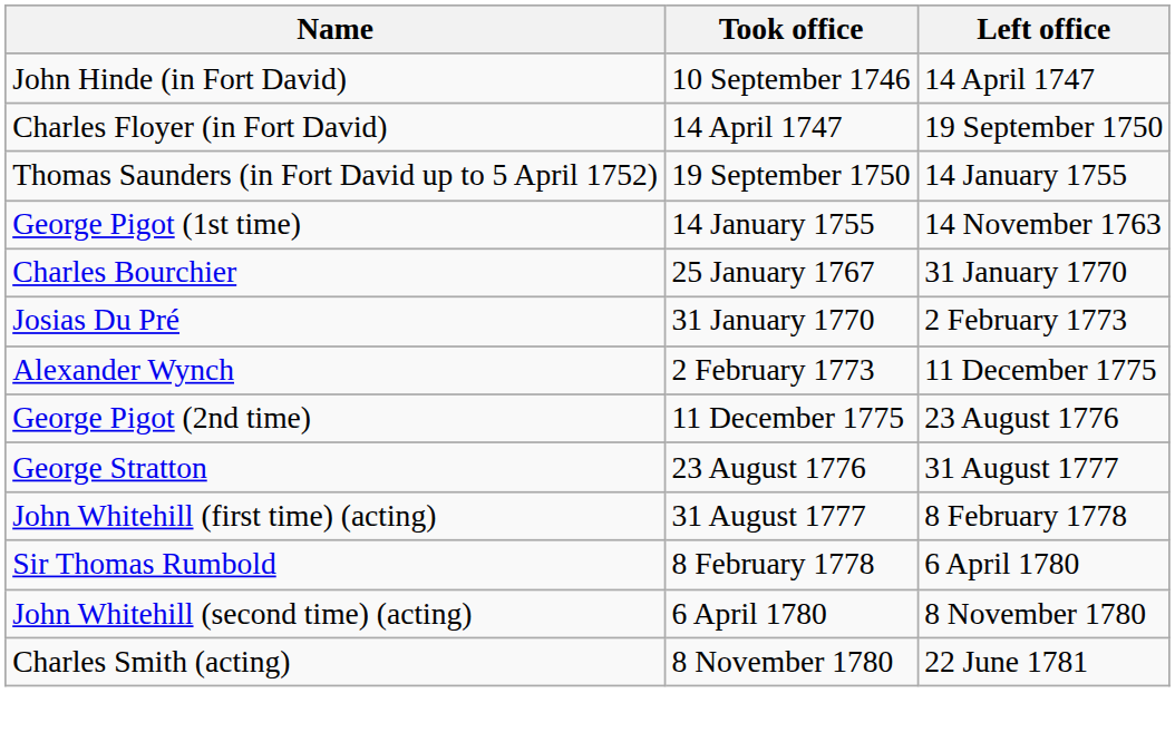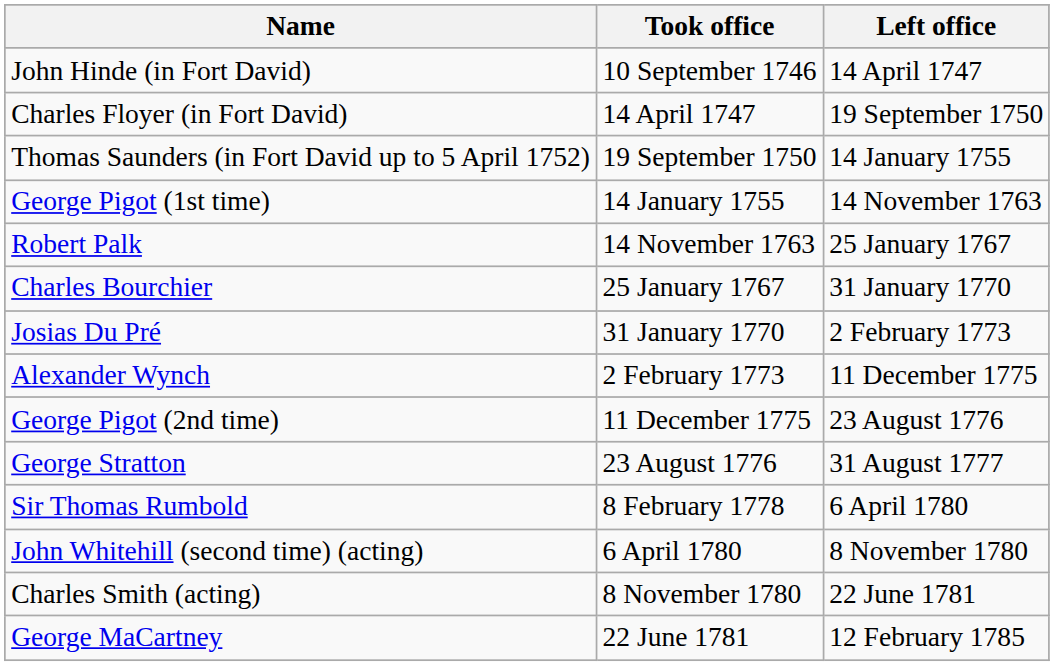 <table class="wikitable">
 <tr>
 <th>Name</th>
 <th>Took office</th>
 <th>Left office</th>
 </tr>
 <tr>
 <td>John Hinde (in Fort David)</td>
 <td>10 September 1746</td>
 <td>14 April 1747</td>
 </tr>
 <tr>
 <td>Charles Floyer (in Fort David)</td>
 <td>14 April 1747</td>
 <td>19 September 1750</td>
 </tr>
 <tr>
 <td>Thomas Saunders (in Fort David up to 5 April 1752)</td>
 <td>19 September 1750</td>
 <td>14 January 1755</td>
 </tr>
 <tr>
 <td><a href='#'>George Pigot</a> (1st time)</td>
 <td>14 January 1755</td>
 <td>14 November 1763</td>
 </tr>
 <tr>
+<td><a href='#'>Robert Palk</a></td>
+<td>14 November 1763</td>
+<td>25 January 1767</td>
+</tr>
+<tr>
 <td><a href='#'>Charles Bourchier</a></td>
 <td>25 January 1767</td>
 <td>31 January 1770</td>
 </tr>
 <tr>
 <td><a href='#'>Josias Du Pré</a></td>
 <td>31 January 1770</td>
 <td>2 February 1773</td>
 </tr>
 <tr>
 <td><a href='#'>Alexander Wynch</a></td>
 <td>2 February 1773</td>
 <td>11 December 1775</td>
 </tr>
 <tr>
 <td><a href='#'>George Pigot</a> (2nd time)</td>
 <td>11 December 1775</td>
 <td>23 August 1776</td>
 </tr>
 <tr>
 <td><a href='#'>George Stratton</a></td>
 <td>23 August 1776</td>
 <td>31 August 1777</td>
 </tr>
 <tr>
-<td><a href='#'>John Whitehill</a> (first time) (acting)</td>
-<td>31 August 1777</td>
-<td>8 February 1778</td>
-</tr>
-<tr>
 <td><a href='#'>Sir Thomas Rumbold</a></td>
 <td>8 February 1778</td>
 <td>6 April 1780</td>
 </tr>
 <tr>
 <td><a href='#'>John Whitehill</a> (second time) (acting)</td>
 <td>6 April 1780</td>
 <td>8 November 1780</td>
 </tr>
 <tr>
 <td>Charles Smith (acting)</td>
 <td>8 November 1780</td>
 <td>22 June 1781</td>
 </tr>
+<tr>
+<td><a href='#'>George MaCartney</a></td>
+<td>22 June 1781</td>
+<td>12 February 1785</td>
+</tr>
 </table>
